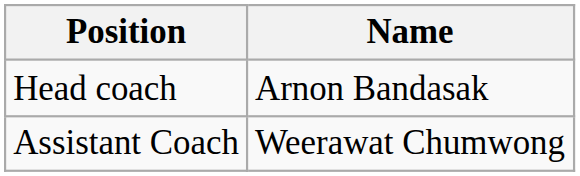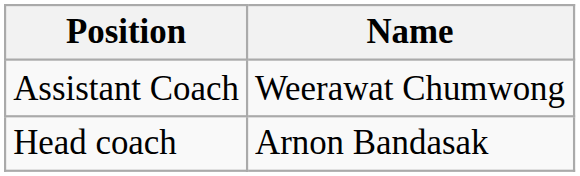 <table class="wikitable">
 <tr>
 <th>Position</th>
 <th>Name</th>
 </tr>
 <tr>
+<td>Assistant Coach</td>
+<td> Weerawat Chumwong</td>
+</tr>
+<tr>
 <td>Head coach</td>
 <td> Arnon Bandasak</td>
 </tr>
-<tr>
-<td>Assistant Coach</td>
-<td> Weerawat Chumwong</td>
-</tr>
 </table>
